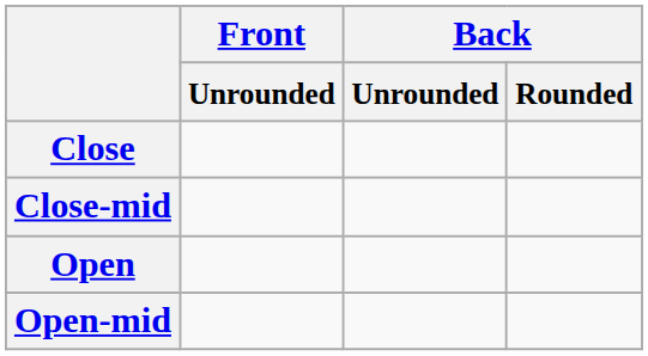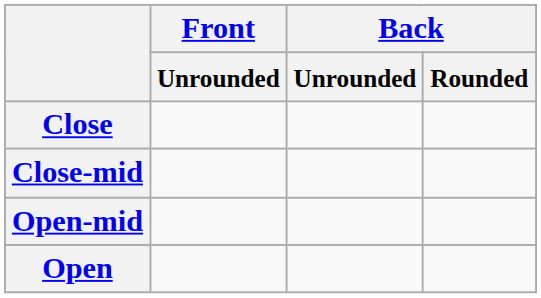 <table class="wikitable" style="text-align:center;">
 <tr>
 <th rowspan="2"></th>
 <th><a href='#'>Front</a></th>
 <th colspan="2"><a href='#'>Back</a></th>
 </tr>
 <tr>
 <th><small>Unrounded</small></th>
 <th><small>Unrounded</small></th>
 <th><small>Rounded</small></th>
 </tr>
 <tr>
 <th><a href='#'>Close</a></th>
 <td></td>
 <td></td>
 <td></td>
 </tr>
 <tr>
 <th><a href='#'>Close-mid</a></th>
 <td></td>
 <td></td>
 <td></td>
 </tr>
 <tr>
+<th><a href='#'>Open-mid</a></th>
+<td></td>
+<td></td>
+<td></td>
+</tr>
+<tr>
 <th><a href='#'>Open</a></th>
 <td></td>
 <td></td>
 <td></td>
 </tr>
-<tr>
-<th><a href='#'>Open-mid</a></th>
-<td></td>
-<td></td>
-<td></td>
-</tr>
 </table>
